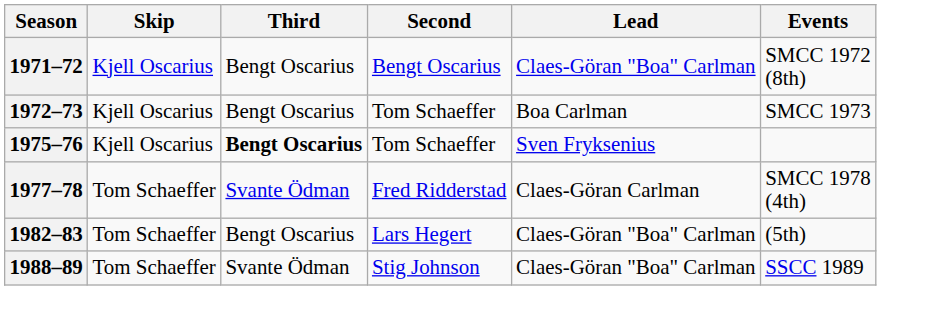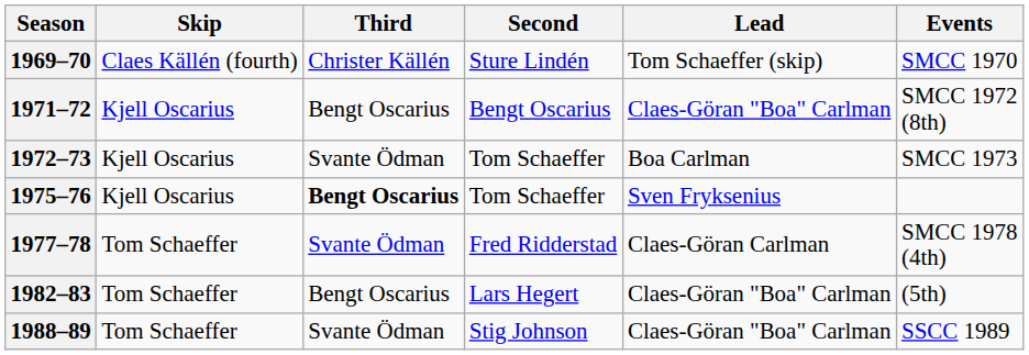 <table class="wikitable">
 <tr>
 <th scope="col">Season</th>
 <th scope="col">Skip</th>
 <th scope="col">Third</th>
 <th scope="col">Second</th>
 <th scope="col">Lead</th>
 <th scope="col">Events</th>
+</tr>
+<tr>
+<th scope="row">1969–70</th>
+<td><a href='#'>Claes Källén</a> (fourth)</td>
+<td><a href='#'>Christer Källén</a></td>
+<td><a href='#'>Sture Lindén</a></td>
+<td>Tom Schaeffer (skip)</td>
+<td><a href='#'>SMCC</a> 1970 <br> </td>
 </tr>
 <tr>
 <th scope="row">1971–72</th>
 <td><a href='#'>Kjell Oscarius</a></td>
 <td>Bengt Oscarius</td>
 <td><a href='#'>Bengt Oscarius</a></td>
 <td><a href='#'>Claes-Göran "Boa" Carlman</a></td>
 <td>SMCC 1972 <br> (8th)</td>
 </tr>
 <tr>
 <th scope="row">1972–73</th>
 <td>Kjell Oscarius</td>
-<td>Bengt Oscarius</td>
+<td>Svante Ödman</td>
 <td>Tom Schaeffer</td>
 <td>Boa Carlman</td>
 <td>SMCC 1973 <br> </td>
 </tr>
 <tr>
 <th scope="row">1975–76</th>
 <td>Kjell Oscarius</td>
 <td><strong>Bengt Oscarius</strong></td>
 <td>Tom Schaeffer</td>
 <td><a href='#'>Sven Fryksenius</a></td>
 <td> </td>
 </tr>
 <tr>
 <th scope="row">1977–78</th>
 <td>Tom Schaeffer</td>
 <td><a href='#'>Svante Ödman</a></td>
 <td><a href='#'>Fred Ridderstad</a></td>
 <td>Claes-Göran Carlman</td>
 <td>SMCC 1978 <br> (4th)</td>
 </tr>
 <tr>
 <th scope="row">1982–83</th>
 <td>Tom Schaeffer</td>
 <td>Bengt Oscarius</td>
 <td><a href='#'>Lars Hegert</a></td>
 <td>Claes-Göran "Boa" Carlman</td>
 <td> (5th)</td>
 </tr>
 <tr>
 <th scope="row">1988–89</th>
 <td>Tom Schaeffer</td>
 <td>Svante Ödman</td>
 <td><a href='#'>Stig Johnson</a></td>
 <td>Claes-Göran "Boa" Carlman</td>
 <td><a href='#'>SSCC</a> 1989 </td>
 </tr>
 </table>
